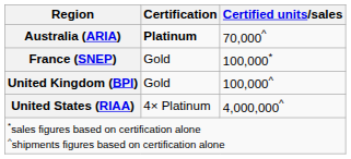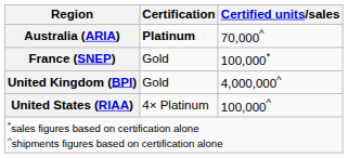 <table class="wikitable sortable plainrowheaders">
 <tr>
 <th>Region</th>
 <th>Certification</th>
 <th><a href='#'>Certified units</a>/sales</th>
 </tr>
 <tr>
 <th scope="row">Australia (<a href='#'>ARIA</a>)</th>
 <td><strong>Platinum</strong></td>
 <td>70,000<sup>^</sup></td>
 </tr>
 <tr>
 <th scope="row">France (<a href='#'>SNEP</a>)</th>
 <td>Gold</td>
 <td>100,000<sup>*</sup></td>
 </tr>
 <tr>
 <th scope="row">United Kingdom (<a href='#'>BPI</a>)</th>
 <td>Gold</td>
-<td>100,000<sup>^</sup></td>
+<td>4,000,000<sup>^</sup></td>
 </tr>
 <tr>
 <th scope="row">United States (<a href='#'>RIAA</a>)</th>
 <td>4× Platinum</td>
-<td>4,000,000<sup>^</sup></td>
+<td>100,000<sup>^</sup></td>
 </tr>
 <tr>
 <td colspan="3"><small><sup>*</sup>sales figures based on certification alone</small><br><small><sup>^</sup>shipments figures based on certification alone</small></td>
 </tr>
 </table>
